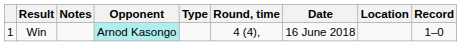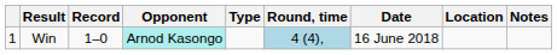 <table class="wikitable" style="text-align:center; font-size:95%">
 <tr>
 <th></th>
 <th>Result</th>
-<th>Notes</th>
+<th>Record</th>
 <th>Opponent</th>
 <th>Type</th>
 <th>Round, time</th>
 <th>Date</th>
 <th>Location</th>
-<th>Record</th>
+<th>Notes</th>
 </tr>
 <tr>
 <td>1</td>
 <td>Win</td>
-<td></td>
+<td>1–0</td>
 <td style="background: paleturquoise;"> Arnod Kasongo</td>
 <td></td>
-<td>4 (4), </td>
+<td style="background: lightblue;">4 (4), </td>
 <td>16 June 2018</td>
 <td style="text-align:left;"> </td>
-<td>1–0</td>
+<td></td>
 </tr>
 </table>
